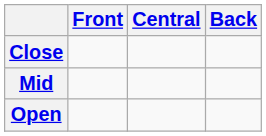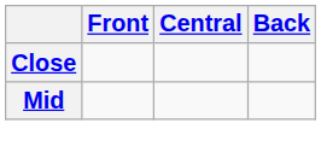 <table class="wikitable" style="text-align: center;">
 <tr>
 <th></th>
 <th><a href='#'>Front</a></th>
 <th><a href='#'>Central</a></th>
 <th><a href='#'>Back</a></th>
 </tr>
 <tr>
 <th><a href='#'>Close</a></th>
 <td></td>
 <td></td>
 <td></td>
 </tr>
 <tr>
 <th><a href='#'>Mid</a></th>
 <td> </td>
 <td></td>
 <td></td>
 </tr>
-<tr>
-<th><a href='#'>Open</a></th>
-<td></td>
-<td> </td>
-<td></td>
-</tr>
 </table>
